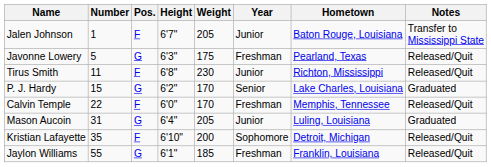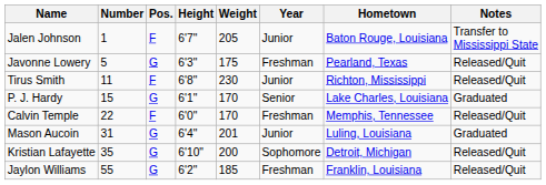 <table class="wikitable sortable" border="1">
 <tr>
 <th>Name</th>
 <th>Number</th>
 <th>Pos.</th>
 <th>Height</th>
 <th>Weight</th>
 <th>Year</th>
 <th>Hometown</th>
 <th class="wikitable">Notes</th>
 </tr>
 <tr>
 <td>Jalen Johnson</td>
 <td>1</td>
 <td><a href='#'>F</a></td>
 <td>6'7"</td>
 <td>205</td>
 <td>Junior</td>
 <td><a href='#'>Baton Rouge, Louisiana</a></td>
 <td>Transfer to <br><a href='#'>Mississippi State</a></td>
 </tr>
 <tr>
 <td>Javonne Lowery</td>
 <td>5</td>
 <td><a href='#'>G</a></td>
 <td>6'3"</td>
 <td>175</td>
 <td>Freshman</td>
 <td><a href='#'>Pearland, Texas</a></td>
 <td>Released/Quit</td>
 </tr>
 <tr>
 <td>Tirus Smith</td>
 <td>11</td>
 <td><a href='#'>F</a></td>
 <td>6'8"</td>
 <td>230</td>
 <td>Junior</td>
 <td><a href='#'>Richton, Mississippi</a></td>
 <td>Released/Quit</td>
 </tr>
 <tr>
 <td>P. J. Hardy</td>
 <td>15</td>
 <td><a href='#'>G</a></td>
-<td>6'2"</td>
+<td>6'1"</td>
 <td>170</td>
 <td>Senior</td>
 <td><a href='#'>Lake Charles, Louisiana</a></td>
 <td>Graduated</td>
 </tr>
 <tr>
 <td>Calvin Temple</td>
 <td>22</td>
 <td><a href='#'>F</a></td>
 <td>6'0"</td>
 <td>170</td>
 <td>Freshman</td>
 <td><a href='#'>Memphis, Tennessee</a></td>
 <td>Released/Quit</td>
 </tr>
 <tr>
 <td>Mason Aucoin</td>
 <td>31</td>
 <td><a href='#'>G</a></td>
 <td>6'4"</td>
-<td>205</td>
+<td>201</td>
 <td>Junior</td>
 <td><a href='#'>Luling, Louisiana</a></td>
 <td>Graduated</td>
 </tr>
 <tr>
 <td>Kristian Lafayette</td>
 <td>35</td>
-<td><a href='#'>F</a></td>
+<td><a href='#'>G</a></td>
 <td>6'10"</td>
 <td>200</td>
 <td>Sophomore</td>
 <td><a href='#'>Detroit, Michigan</a></td>
 <td>Released/Quit</td>
 </tr>
 <tr>
 <td>Jaylon Williams</td>
 <td>55</td>
 <td><a href='#'>G</a></td>
-<td>6'1"</td>
+<td>6'2"</td>
 <td>185</td>
 <td>Freshman</td>
 <td><a href='#'>Franklin, Louisiana</a></td>
 <td>Released/Quit</td>
 </tr>
 </table>
